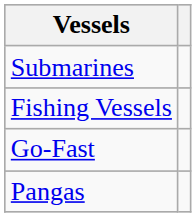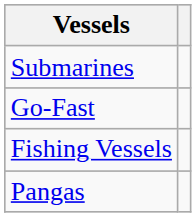 <table class="wikitable">
 <tr>
 <th>Vessels</th>
 <th></th>
 </tr>
 <tr>
 <td><a href='#'>Submarines</a></td>
 <td></td>
 </tr>
 <tr>
-<td><a href='#'>Fishing Vessels</a></td>
+<td><a href='#'>Go-Fast</a></td>
 <td></td>
 </tr>
 <tr>
-<td><a href='#'>Go-Fast</a></td>
+<td><a href='#'>Fishing Vessels</a></td>
 <td></td>
 </tr>
 <tr>
 <td><a href='#'>Pangas</a></td>
 <td></td>
 </tr>
 </table>
